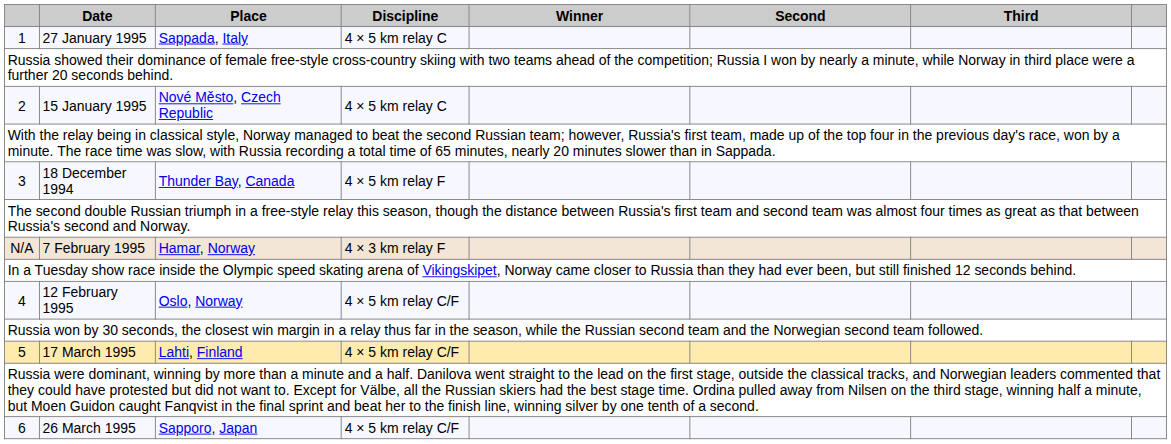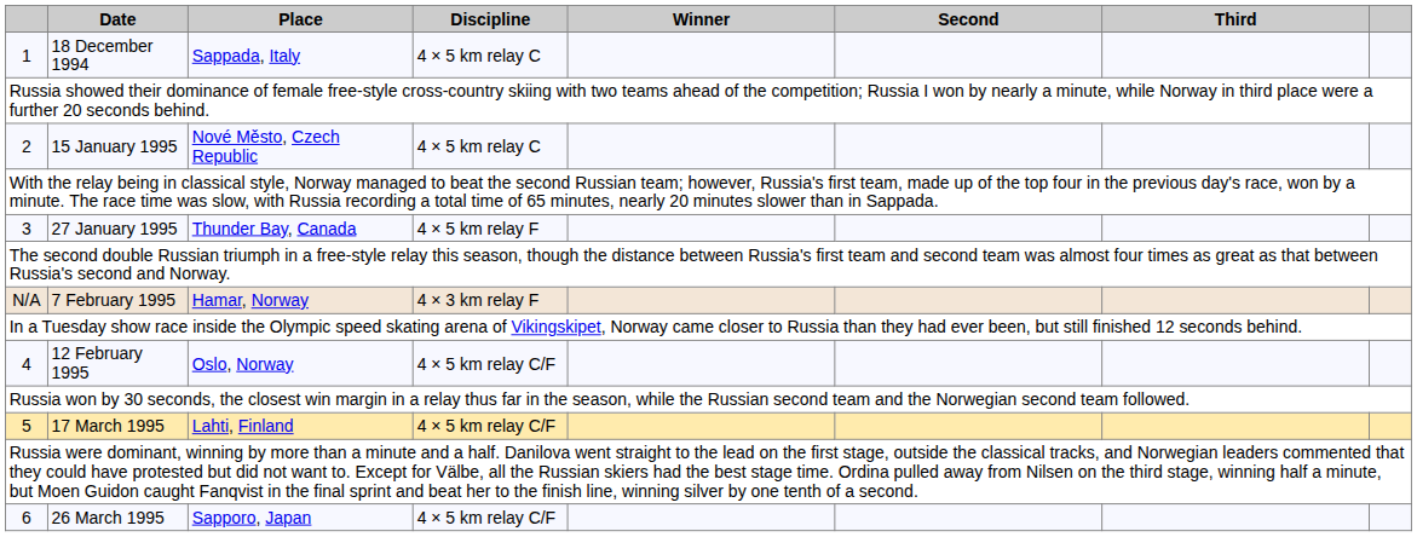 <table bgcolor="#f7f8ff" cellpadding="3" cellspacing="0" border="1" style="font-size: 95%; border: gray solid 1px; border-collapse: collapse;">
 <tr bgcolor="#CCCCCC">
 <td align="center" width="3%"><strong></strong></td>
 <td align="center" width="10%"><strong>Date</strong></td>
 <td align="center" width="16%"><strong>Place</strong></td>
 <td align="center" width="11%"><strong>Discipline</strong></td>
 <td align="center" width="19%"><strong>Winner</strong></td>
 <td align="center" width="19%"><strong>Second</strong></td>
 <td align="center" width="19%"><strong>Third</strong></td>
 <td align="center" width="3%"><strong></strong></td>
 </tr>
 <tr align="left">
 <td align=center>1</td>
-<td>27 January 1995</td>
+<td>18 December 1994</td>
 <td> <a href='#'>Sappada</a>, <a href='#'>Italy</a></td>
 <td>4 × 5 km relay C</td>
 <td></td>
 <td></td>
 <td></td>
 <td></td>
 </tr>
 <tr bgcolor="#FFFFFF">
 <td colspan="8">Russia showed their dominance of female free-style cross-country skiing with two teams ahead of the competition; Russia I won by nearly a minute, while Norway in third place were a further 20 seconds behind.</td>
 </tr>
 <tr>
 <td align=center>2</td>
 <td>15 January 1995</td>
 <td> <a href='#'>Nové Město</a>, <a href='#'>Czech Republic</a></td>
 <td>4 × 5 km relay C</td>
 <td></td>
 <td></td>
 <td></td>
 <td></td>
 </tr>
 <tr bgcolor="#FFFFFF">
 <td colspan="8">With the relay being in classical style, Norway managed to beat the second Russian team; however, Russia's first team, made up of the top four in the previous day's race, won by a minute. The race time was slow, with Russia recording a total time of 65 minutes, nearly 20 minutes slower than in Sappada.</td>
 </tr>
 <tr>
 <td align=center>3</td>
-<td>18 December 1994</td>
+<td>27 January 1995</td>
 <td> <a href='#'>Thunder Bay</a>, <a href='#'>Canada</a></td>
 <td>4 × 5 km relay F</td>
 <td></td>
 <td></td>
 <td></td>
 <td></td>
 </tr>
 <tr bgcolor="#FFFFFF">
 <td colspan="8">The second double Russian triumph in a free-style relay this season, though the distance between Russia's first team and second team was almost four times as great as that between Russia's second and Norway.</td>
 </tr>
 <tr bgcolor="#F3E6D7">
 <td align=center>N/A<small></small></td>
 <td>7 February 1995</td>
 <td> <a href='#'>Hamar</a>, <a href='#'>Norway</a></td>
 <td>4 × 3 km relay F</td>
 <td></td>
 <td></td>
 <td></td>
 <td></td>
 </tr>
 <tr bgcolor="#FFFFFF">
 <td colspan="8">In a Tuesday show race inside the Olympic speed skating arena of <a href='#'>Vikingskipet</a>, Norway came closer to Russia than they had ever been, but still finished 12 seconds behind.</td>
 </tr>
 <tr>
 <td align=center>4</td>
 <td>12 February 1995</td>
 <td> <a href='#'>Oslo</a>, <a href='#'>Norway</a></td>
 <td>4 × 5 km relay C/F</td>
 <td></td>
 <td></td>
 <td></td>
 <td></td>
 </tr>
 <tr bgcolor="#FFFFFF">
 <td colspan="8">Russia won by 30 seconds, the closest win margin in a relay thus far in the season, while the Russian second team and the Norwegian second team followed.</td>
 </tr>
 <tr bgcolor="#FFEBAD">
 <td align=center>5</td>
 <td>17 March 1995</td>
 <td> <a href='#'>Lahti</a>, <a href='#'>Finland</a></td>
 <td>4 × 5 km relay C/F</td>
 <td></td>
 <td></td>
 <td></td>
 <td> </td>
 </tr>
 <tr bgcolor="#FFFFFF">
 <td colspan="8">Russia were dominant, winning by more than a minute and a half. Danilova went straight to the lead on the first stage, outside the classical tracks, and Norwegian leaders commented that they could have protested but did not want to. Except for Välbe, all the Russian skiers had the best stage time. Ordina pulled away from Nilsen on the third stage, winning half a minute, but  Moen Guidon caught Fanqvist in the final sprint and beat her to the finish line, winning silver by one tenth of a second.</td>
 </tr>
 <tr>
 <td align=center>6</td>
 <td>26 March 1995</td>
 <td> <a href='#'>Sapporo</a>, <a href='#'>Japan</a></td>
 <td>4 × 5 km relay C/F</td>
 <td></td>
 <td></td>
 <td></td>
 <td></td>
 </tr>
 </table>
